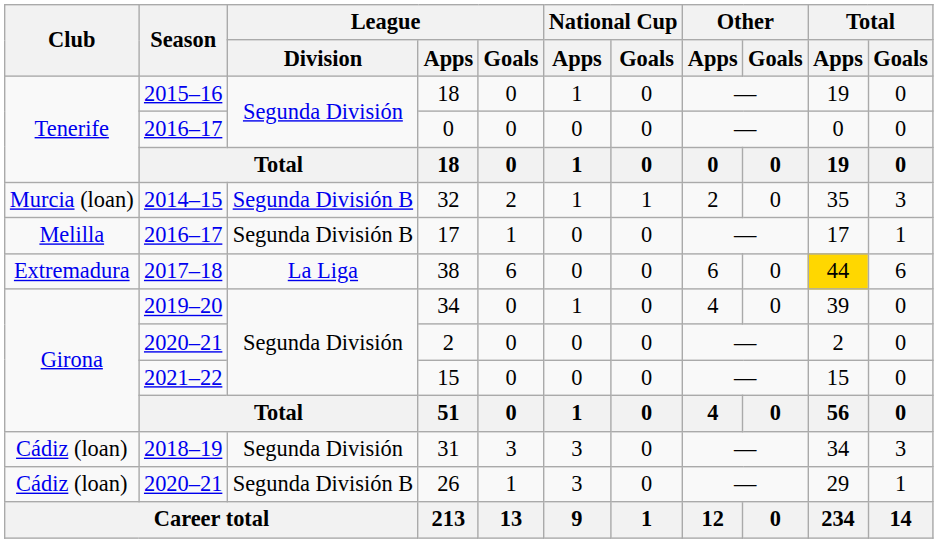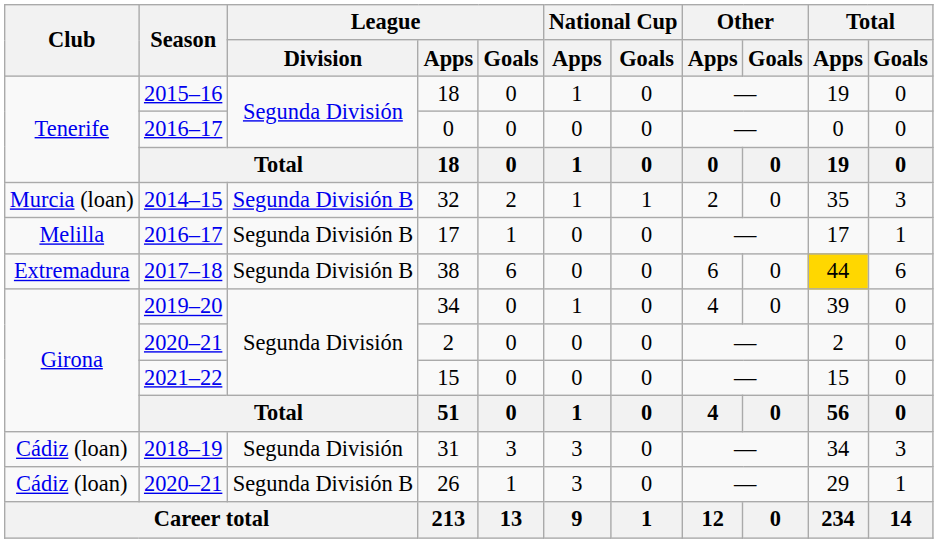 <table class="wikitable" style="text-align:center">
 <tr>
 <th rowspan="2">Club</th>
 <th rowspan="2">Season</th>
 <th colspan="3">League</th>
 <th colspan="2">National Cup</th>
 <th colspan="2">Other</th>
 <th colspan="2">Total</th>
 </tr>
 <tr>
 <th>Division</th>
 <th>Apps</th>
 <th>Goals</th>
 <th>Apps</th>
 <th>Goals</th>
 <th>Apps</th>
 <th>Goals</th>
 <th>Apps</th>
 <th>Goals</th>
 </tr>
 <tr>
 <td rowspan="3"><a href='#'>Tenerife</a></td>
 <td><a href='#'>2015–16</a></td>
 <td rowspan="2"><a href='#'>Segunda División</a></td>
 <td>18</td>
 <td>0</td>
 <td>1</td>
 <td>0</td>
 <td colspan="2">—</td>
 <td>19</td>
 <td>0</td>
 </tr>
 <tr>
 <td><a href='#'>2016–17</a></td>
 <td>0</td>
 <td>0</td>
 <td>0</td>
 <td>0</td>
 <td colspan="2">—</td>
 <td>0</td>
 <td>0</td>
 </tr>
 <tr>
 <th colspan="2">Total</th>
 <th>18</th>
 <th>0</th>
 <th>1</th>
 <th>0</th>
 <th>0</th>
 <th>0</th>
 <th>19</th>
 <th>0</th>
 </tr>
 <tr>
 <td><a href='#'>Murcia</a> (loan)</td>
 <td><a href='#'>2014–15</a></td>
 <td><a href='#'>Segunda División B</a></td>
 <td>32</td>
 <td>2</td>
 <td>1</td>
 <td>1</td>
 <td>2</td>
 <td>0</td>
 <td>35</td>
 <td>3</td>
 </tr>
 <tr>
 <td><a href='#'>Melilla</a></td>
 <td><a href='#'>2016–17</a></td>
 <td>Segunda División B</td>
 <td>17</td>
 <td>1</td>
 <td>0</td>
 <td>0</td>
 <td colspan="2">—</td>
 <td>17</td>
 <td>1</td>
 </tr>
 <tr>
 <td><a href='#'>Extremadura</a></td>
 <td><a href='#'>2017–18</a></td>
-<td><a href='#'>La Liga</a></td>
+<td>Segunda División B</td>
 <td>38</td>
 <td>6</td>
 <td>0</td>
 <td>0</td>
 <td>6</td>
 <td>0</td>
 <td style="background: gold;">44</td>
 <td>6</td>
 </tr>
 <tr>
 <td rowspan="4"><a href='#'>Girona</a></td>
 <td><a href='#'>2019–20</a></td>
 <td rowspan="3">Segunda División</td>
 <td>34</td>
 <td>0</td>
 <td>1</td>
 <td>0</td>
 <td>4</td>
 <td>0</td>
 <td>39</td>
 <td>0</td>
 </tr>
 <tr>
 <td><a href='#'>2020–21</a></td>
 <td>2</td>
 <td>0</td>
 <td>0</td>
 <td>0</td>
 <td colspan="2">—</td>
 <td>2</td>
 <td>0</td>
 </tr>
 <tr>
 <td><a href='#'>2021–22</a></td>
 <td>15</td>
 <td>0</td>
 <td>0</td>
 <td>0</td>
 <td colspan="2">—</td>
 <td>15</td>
 <td>0</td>
 </tr>
 <tr>
 <th colspan="2">Total</th>
 <th>51</th>
 <th>0</th>
 <th>1</th>
 <th>0</th>
 <th>4</th>
 <th>0</th>
 <th>56</th>
 <th>0</th>
 </tr>
 <tr>
 <td><a href='#'>Cádiz</a> (loan)</td>
 <td><a href='#'>2018–19</a></td>
 <td>Segunda División</td>
 <td>31</td>
 <td>3</td>
 <td>3</td>
 <td>0</td>
 <td colspan="2">—</td>
 <td>34</td>
 <td>3</td>
 </tr>
 <tr>
 <td><a href='#'>Cádiz</a> (loan)</td>
 <td><a href='#'>2020–21</a></td>
 <td>Segunda División B</td>
 <td>26</td>
 <td>1</td>
 <td>3</td>
 <td>0</td>
 <td colspan="2">—</td>
 <td>29</td>
 <td>1</td>
 </tr>
 <tr>
 <th colspan="3">Career total</th>
 <th>213</th>
 <th>13</th>
 <th>9</th>
 <th>1</th>
 <th>12</th>
 <th>0</th>
 <th>234</th>
 <th>14</th>
 </tr>
 </table>
